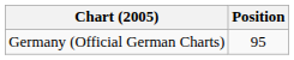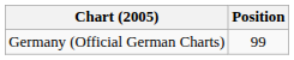 <table class="wikitable">
 <tr>
 <th>Chart (2005)</th>
 <th>Position</th>
 </tr>
 <tr>
 <td>Germany (Official German Charts)</td>
-<td align="center">95</td>
+<td align="center">99</td>
 </tr>
 </table>
